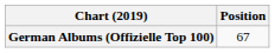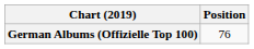 <table class="wikitable sortable plainrowheaders" style="text-align:center">
 <tr>
 <th scope="col">Chart (2019)</th>
 <th scope="col">Position</th>
 </tr>
 <tr>
 <th scope="row">German Albums (Offizielle Top 100)</th>
-<td>67</td>
+<td>76</td>
 </tr>
 </table>
